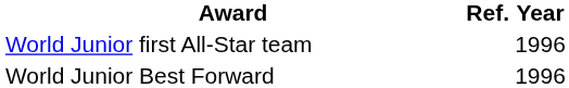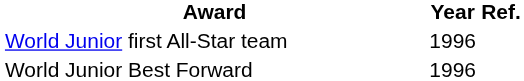 <table class="wiki table">
 <tr>
 <th scope="col" style="width:20em">Award</th>
+<th scope="col">Year</th>
 <th scope="col">Ref.</th>
-<th scope="col">Year</th>
 </tr>
 <tr>
 <td><a href='#'>World Junior</a> first All-Star team</td>
+<td>1996</td>
 <td></td>
-<td>1996</td>
 </tr>
 <tr>
 <td>World Junior Best Forward</td>
+<td>1996</td>
 <td></td>
-<td>1996</td>
 </tr>
 </table>
